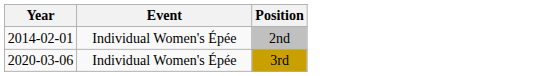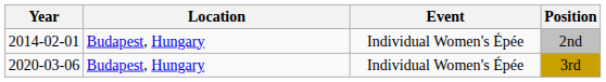 <table class="wikitable" style="text-align:center;">
 <tr>
 <th>Year</th>
+<th style="width:17em">Location</th>
 <th style="width:12em">Event</th>
 <th>Position</th>
 </tr>
 <tr>
 <td>2014-02-01</td>
+<td rowspan="1" align="left"> <a href='#'>Budapest</a>, <a href='#'>Hungary</a></td>
 <td>Individual Women's Épée</td>
 <td bgcolor="silver">2nd</td>
 </tr>
 <tr>
 <td>2020-03-06</td>
+<td rowspan="1" align="left"> <a href='#'>Budapest</a>, <a href='#'>Hungary</a></td>
 <td>Individual Women's Épée</td>
 <td bgcolor="caramel">3rd</td>
 </tr>
 </table>
